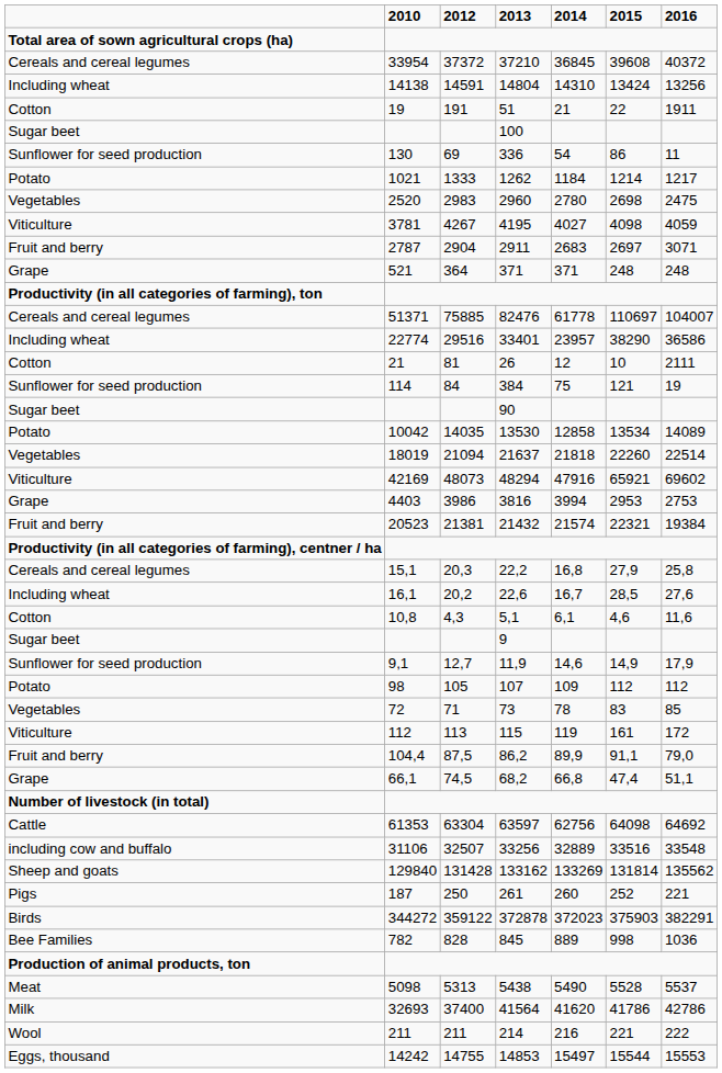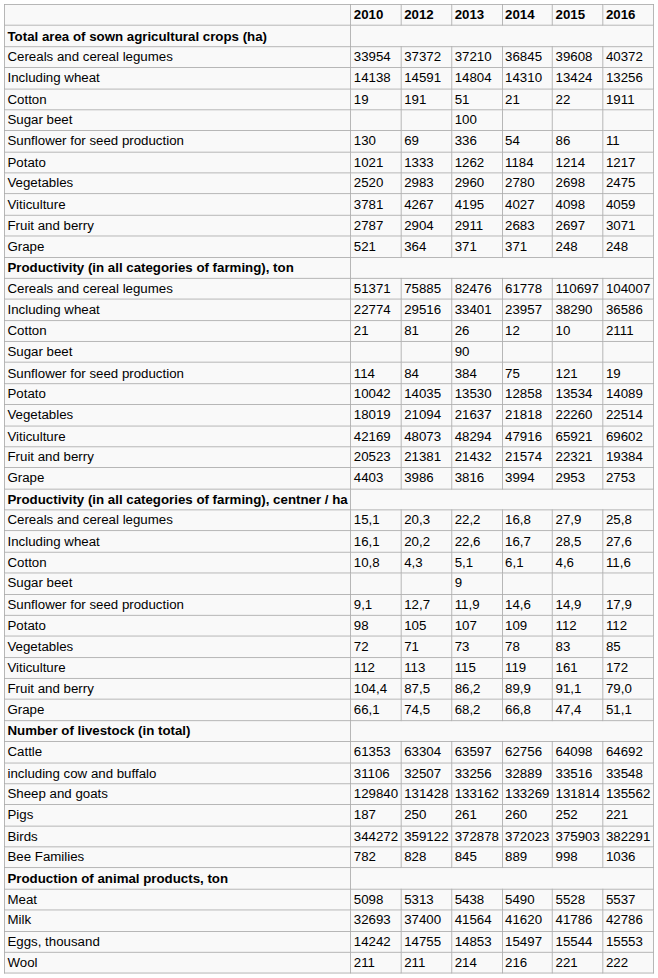 <table class="wikitable">
 <tr>
 <td></td>
 <td><strong>2010</strong></td>
 <td><strong>2012</strong></td>
 <td><strong>2013</strong></td>
 <td><strong>2014</strong></td>
 <td><strong>2015</strong></td>
 <td><strong>2016</strong></td>
 </tr>
 <tr>
 <td><strong>Total  area of sown agricultural crops (ha)                   </strong></td>
 <td colspan="6"></td>
 </tr>
 <tr>
 <td>Cereals  and cereal legumes</td>
 <td>33954</td>
 <td>37372</td>
 <td>37210</td>
 <td>36845</td>
 <td>39608</td>
 <td>40372</td>
 </tr>
 <tr>
 <td>Including  wheat</td>
 <td>14138</td>
 <td>14591</td>
 <td>14804</td>
 <td>14310</td>
 <td>13424</td>
 <td>13256</td>
 </tr>
 <tr>
 <td>Cotton</td>
 <td>19</td>
 <td>191</td>
 <td>51</td>
 <td>21</td>
 <td>22</td>
 <td>1911</td>
 </tr>
 <tr>
 <td>Sugar  beet</td>
 <td></td>
 <td></td>
 <td>100</td>
 <td></td>
 <td></td>
 <td></td>
 </tr>
 <tr>
 <td>Sunflower  for seed production</td>
 <td>130</td>
 <td>69</td>
 <td>336</td>
 <td>54</td>
 <td>86</td>
 <td>11</td>
 </tr>
 <tr>
 <td>Potato</td>
 <td>1021</td>
 <td>1333</td>
 <td>1262</td>
 <td>1184</td>
 <td>1214</td>
 <td>1217</td>
 </tr>
 <tr>
 <td>Vegetables</td>
 <td>2520</td>
 <td>2983</td>
 <td>2960</td>
 <td>2780</td>
 <td>2698</td>
 <td>2475</td>
 </tr>
 <tr>
 <td>Viticulture</td>
 <td>3781</td>
 <td>4267</td>
 <td>4195</td>
 <td>4027</td>
 <td>4098</td>
 <td>4059</td>
 </tr>
 <tr>
 <td>Fruit  and berry</td>
 <td>2787</td>
 <td>2904</td>
 <td>2911</td>
 <td>2683</td>
 <td>2697</td>
 <td>3071</td>
 </tr>
 <tr>
 <td>Grape</td>
 <td>521</td>
 <td>364</td>
 <td>371</td>
 <td>371</td>
 <td>248</td>
 <td>248</td>
 </tr>
 <tr>
 <td><strong>Productivity  (in all categories of farming), ton</strong></td>
 <td colspan="6"></td>
 </tr>
 <tr>
 <td>Cereals  and cereal legumes</td>
 <td>51371</td>
 <td>75885</td>
 <td>82476</td>
 <td>61778</td>
 <td>110697</td>
 <td>104007</td>
 </tr>
 <tr>
 <td>Including  wheat</td>
 <td>22774</td>
 <td>29516</td>
 <td>33401</td>
 <td>23957</td>
 <td>38290</td>
 <td>36586</td>
 </tr>
 <tr>
 <td>Cotton</td>
 <td>21</td>
 <td>81</td>
 <td>26</td>
 <td>12</td>
 <td>10</td>
 <td>2111</td>
 </tr>
 <tr>
+<td>Sugar  beet</td>
+<td></td>
+<td></td>
+<td>90</td>
+<td></td>
+<td></td>
+<td></td>
+</tr>
+<tr>
 <td>Sunflower  for seed production</td>
 <td>114</td>
 <td>84</td>
 <td>384</td>
 <td>75</td>
 <td>121</td>
 <td>19</td>
-</tr>
-<tr>
-<td>Sugar  beet</td>
-<td></td>
-<td></td>
-<td>90</td>
-<td></td>
-<td></td>
-<td></td>
 </tr>
 <tr>
 <td>Potato</td>
 <td>10042</td>
 <td>14035</td>
 <td>13530</td>
 <td>12858</td>
 <td>13534</td>
 <td>14089</td>
 </tr>
 <tr>
 <td>Vegetables</td>
 <td>18019</td>
 <td>21094</td>
 <td>21637</td>
 <td>21818</td>
 <td>22260</td>
 <td>22514</td>
 </tr>
 <tr>
 <td>Viticulture</td>
 <td>42169</td>
 <td>48073</td>
 <td>48294</td>
 <td>47916</td>
 <td>65921</td>
 <td>69602</td>
 </tr>
 <tr>
+<td>Fruit  and berry</td>
+<td>20523</td>
+<td>21381</td>
+<td>21432</td>
+<td>21574</td>
+<td>22321</td>
+<td>19384</td>
+</tr>
+<tr>
 <td>Grape</td>
 <td>4403</td>
 <td>3986</td>
 <td>3816</td>
 <td>3994</td>
 <td>2953</td>
 <td>2753</td>
-</tr>
-<tr>
-<td>Fruit  and berry</td>
-<td>20523</td>
-<td>21381</td>
-<td>21432</td>
-<td>21574</td>
-<td>22321</td>
-<td>19384</td>
 </tr>
 <tr>
 <td><strong>Productivity  (in all categories of farming), centner / ha</strong></td>
 <td colspan="6"></td>
 </tr>
 <tr>
 <td>Cereals  and cereal legumes</td>
 <td>15,1</td>
 <td>20,3</td>
 <td>22,2</td>
 <td>16,8</td>
 <td>27,9</td>
 <td>25,8</td>
 </tr>
 <tr>
 <td>Including  wheat</td>
 <td>16,1</td>
 <td>20,2</td>
 <td>22,6</td>
 <td>16,7</td>
 <td>28,5</td>
 <td>27,6</td>
 </tr>
 <tr>
 <td>Cotton</td>
 <td>10,8</td>
 <td>4,3</td>
 <td>5,1</td>
 <td>6,1</td>
 <td>4,6</td>
 <td>11,6</td>
 </tr>
 <tr>
 <td>Sugar  beet</td>
 <td></td>
 <td></td>
 <td>9</td>
 <td></td>
 <td></td>
 <td></td>
 </tr>
 <tr>
 <td>Sunflower  for seed production</td>
 <td>9,1</td>
 <td>12,7</td>
 <td>11,9</td>
 <td>14,6</td>
 <td>14,9</td>
 <td>17,9</td>
 </tr>
 <tr>
 <td>Potato</td>
 <td>98</td>
 <td>105</td>
 <td>107</td>
 <td>109</td>
 <td>112</td>
 <td>112</td>
 </tr>
 <tr>
 <td>Vegetables</td>
 <td>72</td>
 <td>71</td>
 <td>73</td>
 <td>78</td>
 <td>83</td>
 <td>85</td>
 </tr>
 <tr>
 <td>Viticulture</td>
 <td>112</td>
 <td>113</td>
 <td>115</td>
 <td>119</td>
 <td>161</td>
 <td>172</td>
 </tr>
 <tr>
 <td>Fruit  and berry</td>
 <td>104,4</td>
 <td>87,5</td>
 <td>86,2</td>
 <td>89,9</td>
 <td>91,1</td>
 <td>79,0</td>
 </tr>
 <tr>
 <td>Grape</td>
 <td>66,1</td>
 <td>74,5</td>
 <td>68,2</td>
 <td>66,8</td>
 <td>47,4</td>
 <td>51,1</td>
 </tr>
 <tr>
 <td><strong>Number  of livestock (in total)</strong></td>
 <td colspan="6"></td>
 </tr>
 <tr>
 <td>Cattle</td>
 <td>61353</td>
 <td>63304</td>
 <td>63597</td>
 <td>62756</td>
 <td>64098</td>
 <td>64692</td>
 </tr>
 <tr>
 <td>including  cow and buffalo</td>
 <td>31106</td>
 <td>32507</td>
 <td>33256</td>
 <td>32889</td>
 <td>33516</td>
 <td>33548</td>
 </tr>
 <tr>
 <td>Sheep  and goats</td>
 <td>129840</td>
 <td>131428</td>
 <td>133162</td>
 <td>133269</td>
 <td>131814</td>
 <td>135562</td>
 </tr>
 <tr>
 <td>Pigs</td>
 <td>187</td>
 <td>250</td>
 <td>261</td>
 <td>260</td>
 <td>252</td>
 <td>221</td>
 </tr>
 <tr>
 <td>Birds</td>
 <td>344272</td>
 <td>359122</td>
 <td>372878</td>
 <td>372023</td>
 <td>375903</td>
 <td>382291</td>
 </tr>
 <tr>
 <td>Bee  Families</td>
 <td>782</td>
 <td>828</td>
 <td>845</td>
 <td>889</td>
 <td>998</td>
 <td>1036</td>
 </tr>
 <tr>
 <td><strong>Production  of animal products, ton</strong></td>
 <td colspan="6"></td>
 </tr>
 <tr>
 <td>Meat</td>
 <td>5098</td>
 <td>5313</td>
 <td>5438</td>
 <td>5490</td>
 <td>5528</td>
 <td>5537</td>
 </tr>
 <tr>
 <td>Milk</td>
 <td>32693</td>
 <td>37400</td>
 <td>41564</td>
 <td>41620</td>
 <td>41786</td>
 <td>42786</td>
 </tr>
 <tr>
+<td>Eggs,  thousand</td>
+<td>14242</td>
+<td>14755</td>
+<td>14853</td>
+<td>15497</td>
+<td>15544</td>
+<td>15553</td>
+</tr>
+<tr>
 <td>Wool</td>
 <td>211</td>
 <td>211</td>
 <td>214</td>
 <td>216</td>
 <td>221</td>
 <td>222</td>
 </tr>
-<tr>
-<td>Eggs,  thousand</td>
-<td>14242</td>
-<td>14755</td>
-<td>14853</td>
-<td>15497</td>
-<td>15544</td>
-<td>15553</td>
-</tr>
 </table>
